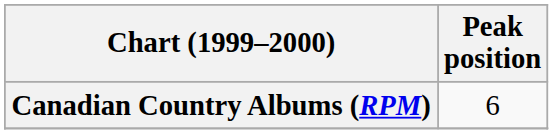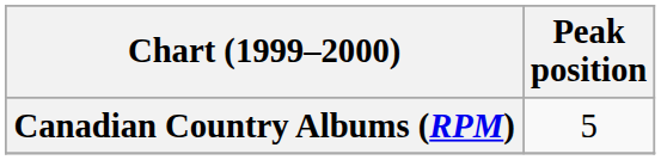 <table class="wikitable sortable plainrowheaders" style="text-align:center">
 <tr>
 <th scope="col">Chart (1999–2000)</th>
 <th scope="col">Peak<br> position</th>
 </tr>
 <tr>
 <th scope="row">Canadian Country Albums (<em><a href='#'>RPM</a></em>)</th>
-<td>6</td>
+<td>5</td>
 </tr>
 <tr>
 </tr>
 <tr>
 </tr>
 <tr>
 </tr>
 </table>
